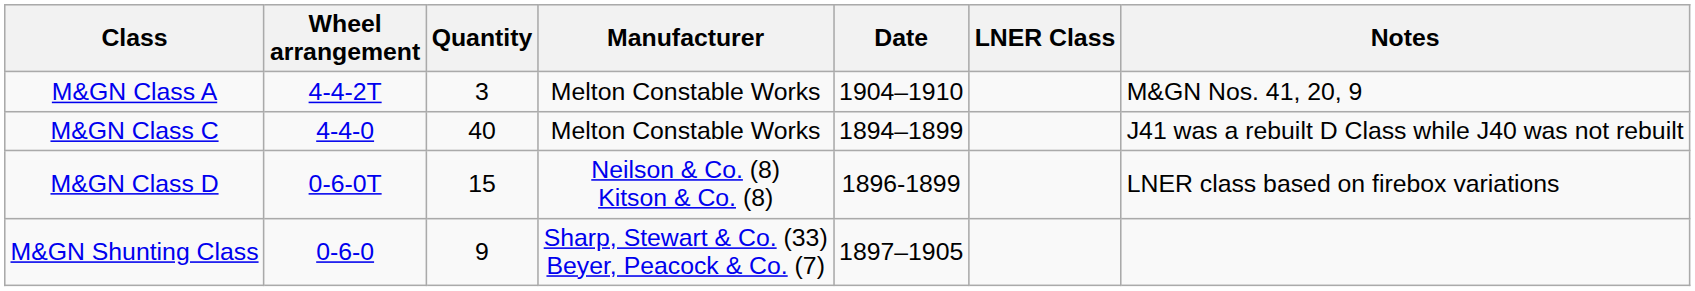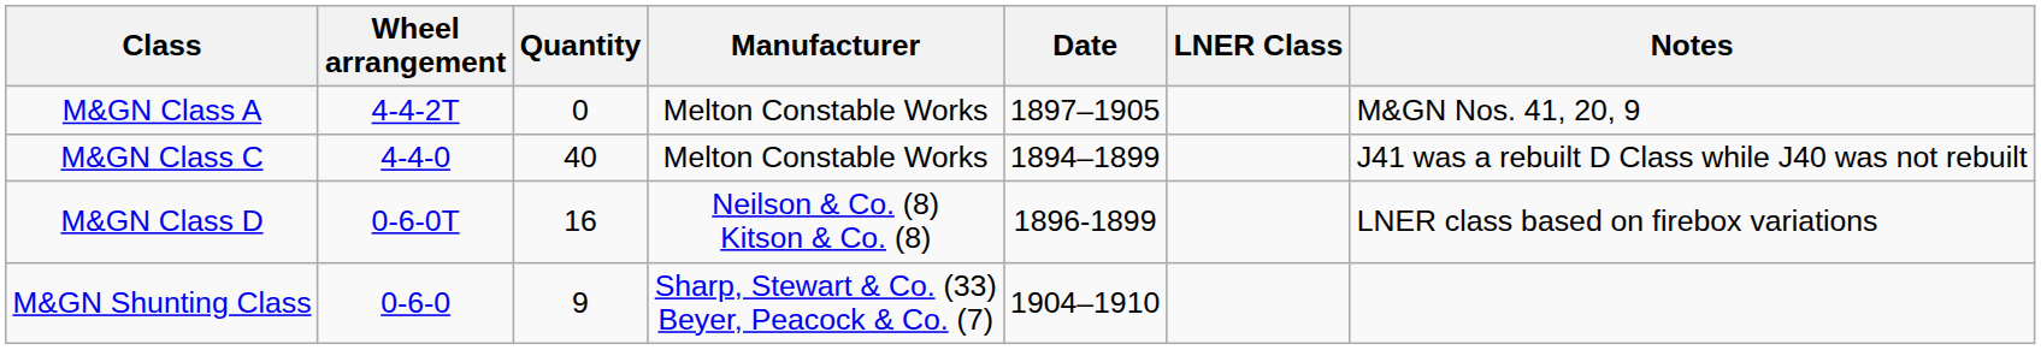 <table class="wikitable" style=text-align:center>
 <tr>
 <th>Class</th>
 <th>Wheel<br>arrangement</th>
 <th>Quantity</th>
 <th>Manufacturer</th>
 <th>Date</th>
 <th>LNER Class</th>
 <th>Notes</th>
 </tr>
 <tr>
 <td><a href='#'>M&GN Class A</a></td>
 <td><a href='#'>4-4-2T</a></td>
-<td>3</td>
+<td>0</td>
 <td>Melton Constable Works</td>
-<td>1904–1910</td>
+<td>1897–1905</td>
 <td></td>
 <td align=left>M&GN Nos. 41, 20, 9</td>
 </tr>
 <tr>
 <td><a href='#'>M&GN Class C</a></td>
 <td><a href='#'>4-4-0</a></td>
 <td>40</td>
 <td>Melton Constable Works</td>
 <td>1894–1899</td>
 <td></td>
 <td align=left>J41 was a rebuilt D Class while J40 was not rebuilt</td>
 </tr>
 <tr>
 <td><a href='#'>M&GN Class D</a></td>
 <td><a href='#'>0-6-0T</a></td>
-<td>15</td>
+<td>16</td>
 <td><a href='#'>Neilson & Co.</a> (8)<br><a href='#'>Kitson & Co.</a> (8)</td>
 <td>1896-1899</td>
 <td></td>
 <td align=left>LNER class based on firebox variations</td>
 </tr>
 <tr>
 <td><a href='#'>M&GN Shunting Class</a></td>
 <td><a href='#'>0-6-0</a></td>
 <td>9</td>
 <td><a href='#'>Sharp, Stewart & Co.</a> (33)<br><a href='#'>Beyer, Peacock & Co.</a> (7)</td>
-<td>1897–1905</td>
+<td>1904–1910</td>
 <td></td>
 <td></td>
 </tr>
 </table>
